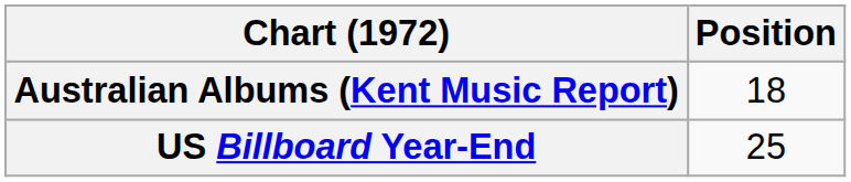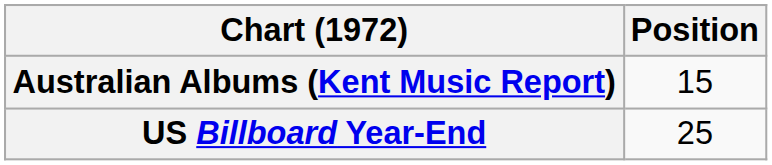 <table class="wikitable sortable plainrowheaders">
 <tr>
 <th>Chart (1972)</th>
 <th>Position</th>
 </tr>
 <tr>
 <th scope="row">Australian Albums (<a href='#'>Kent Music Report</a>)</th>
-<td align="center">18</td>
+<td align="center">15</td>
 </tr>
 <tr>
 <th scope="row">US <a href='#'><em>Billboard</em> Year-End</a></th>
 <td align="center">25</td>
 </tr>
 </table>
